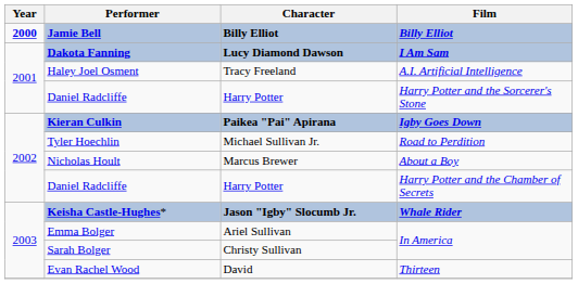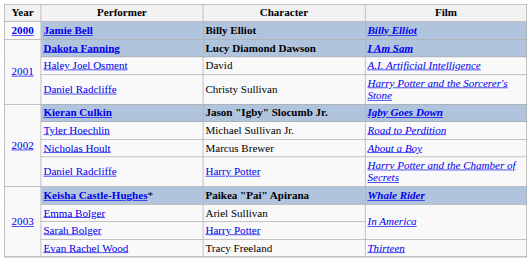 <table class="wikitable" width="60%" align="center">
 <tr>
 <th width="7%">Year</th>
 <th width="31%">Performer</th>
 <th width="31%">Character</th>
 <th width="31%">Film</th>
 </tr>
 <tr>
 <td rowspan="1" style="text-align:center;"><strong><a href='#'>2000</a></strong></td>
 <td style="background:#B0C4DE;"><strong><a href='#'>Jamie Bell</a></strong></td>
 <td style="background:#B0C4DE;"><strong>Billy Elliot</strong></td>
 <td style="background:#B0C4DE;"><strong><em><a href='#'>Billy Elliot</a></em></strong></td>
 </tr>
 <tr>
 <td rowspan="3" style="text-align:center;"><a href='#'>2001</a><br></td>
 <td style="background:#B0C4DE;"><strong><a href='#'>Dakota Fanning</a></strong></td>
 <td style="background:#B0C4DE;"><strong>Lucy Diamond Dawson</strong></td>
 <td style="background:#B0C4DE;"><strong><em><a href='#'>I Am Sam</a></em></strong></td>
 </tr>
 <tr>
 <td><a href='#'>Haley Joel Osment</a></td>
-<td>Tracy Freeland</td>
+<td>David</td>
 <td><em><a href='#'>A.I. Artificial Intelligence</a></em></td>
 </tr>
 <tr>
 <td><a href='#'>Daniel Radcliffe</a></td>
-<td><a href='#'>Harry Potter</a></td>
+<td>Christy Sullivan</td>
 <td><em><a href='#'>Harry Potter and the Sorcerer's Stone</a></em></td>
 </tr>
 <tr>
 <td rowspan="4" style="text-align:center;"><a href='#'>2002</a><br></td>
 <td style="background:#B0C4DE;"><strong><a href='#'>Kieran Culkin</a></strong></td>
-<td style="background:#B0C4DE;"><strong>Paikea "Pai" Apirana</strong></td>
+<td style="background:#B0C4DE;"><strong>Jason "Igby" Slocumb Jr.</strong></td>
 <td style="background:#B0C4DE;"><strong><em><a href='#'>Igby Goes Down</a></em></strong></td>
 </tr>
 <tr>
 <td><a href='#'>Tyler Hoechlin</a></td>
 <td>Michael Sullivan Jr.</td>
 <td><em><a href='#'>Road to Perdition</a></em></td>
 </tr>
 <tr>
 <td><a href='#'>Nicholas Hoult</a></td>
 <td>Marcus Brewer</td>
 <td><em><a href='#'>About a Boy</a></em></td>
 </tr>
 <tr>
 <td><a href='#'>Daniel Radcliffe</a></td>
 <td><a href='#'>Harry Potter</a></td>
 <td><em><a href='#'>Harry Potter and the Chamber of Secrets</a></em></td>
 </tr>
 <tr>
 <td rowspan="4" style="text-align:center;"><a href='#'>2003</a><br></td>
 <td style="background:#B0C4DE;"><strong><a href='#'>Keisha Castle-Hughes</a></strong>*</td>
-<td style="background:#B0C4DE;"><strong>Jason "Igby" Slocumb Jr.</strong></td>
+<td style="background:#B0C4DE;"><strong>Paikea "Pai" Apirana</strong></td>
 <td style="background:#B0C4DE;"><strong><em><a href='#'>Whale Rider</a></em></strong></td>
 </tr>
 <tr>
 <td><a href='#'>Emma Bolger</a></td>
 <td>Ariel Sullivan</td>
 <td rowspan="2"><em><a href='#'>In America</a></em></td>
 </tr>
 <tr>
 <td><a href='#'>Sarah Bolger</a></td>
-<td>Christy Sullivan</td>
+<td><a href='#'>Harry Potter</a></td>
 </tr>
 <tr>
 <td><a href='#'>Evan Rachel Wood</a></td>
-<td>David</td>
+<td>Tracy Freeland</td>
 <td><em><a href='#'>Thirteen</a></em></td>
 </tr>
 <tr>
 </tr>
 </table>
